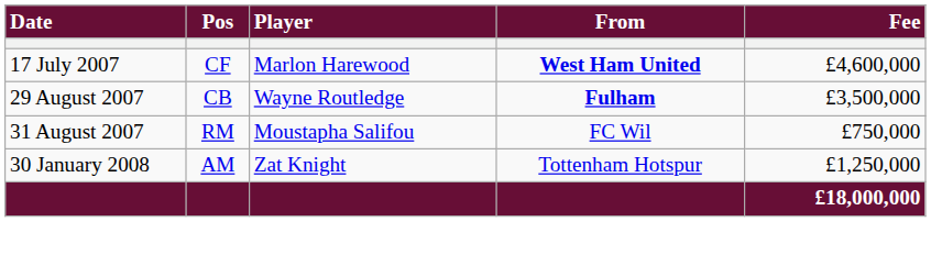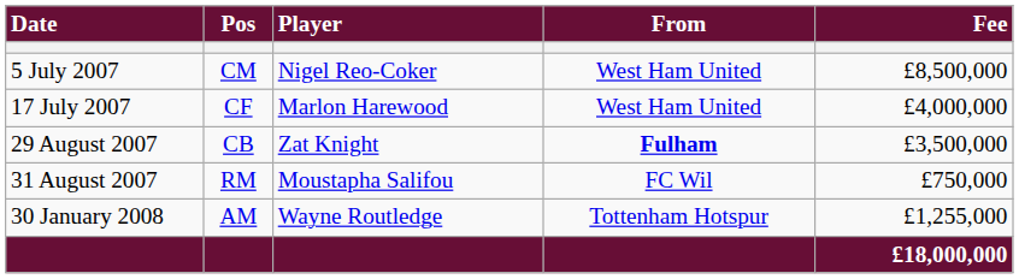 <table class="wikitable">
 <tr>
 <th style="background:#670E36; color:#ffffff; text-align:left; width:130px">Date</th>
 <th style="background:#670E36; color:#ffffff; text-align:center; width:40px">Pos</th>
 <th style="background:#670E36; color:#ffffff; text-align:left; width:180px">Player</th>
 <th style="background:#670E36; color:#ffffff; text-align:center; width:180px">From</th>
 <th style="background:#670E36; color:#ffffff; text-align:right; width:130px">Fee</th>
 </tr>
 <tr>
 <th></th>
 <th></th>
 <th></th>
 <th></th>
 <th></th>
 </tr>
 <tr>
+<td>5 July 2007</td>
+<td style="text-align:center;"><a href='#'>CM</a></td>
+<td><a href='#'>Nigel Reo-Coker</a></td>
+<td style="text-align:center;"><a href='#'>West Ham United</a></td>
+<td style="text-align:right;">£8,500,000</td>
+</tr>
+<tr>
 <td>17 July 2007</td>
 <td style="text-align:center;"><a href='#'>CF</a></td>
 <td><a href='#'>Marlon Harewood</a></td>
-<td style="text-align:center;"><strong><a href='#'>West Ham United</a></strong></td>
-<td style="text-align:right;">£4,600,000</td>
+<td style="text-align:center;"><a href='#'>West Ham United</a></td>
+<td style="text-align:right;">£4,000,000</td>
 </tr>
 <tr>
 <td>29 August 2007</td>
 <td style="text-align:center;"><a href='#'>CB</a></td>
-<td><a href='#'>Wayne Routledge</a></td>
+<td><a href='#'>Zat Knight</a></td>
 <td style="text-align:center;"><strong><a href='#'>Fulham</a></strong></td>
 <td style="text-align:right;">£3,500,000</td>
 </tr>
 <tr>
 <td>31 August 2007</td>
 <td style="text-align:center;"><a href='#'>RM</a></td>
 <td> <a href='#'>Moustapha Salifou</a></td>
 <td style="text-align:center;"> <a href='#'>FC Wil</a></td>
 <td style="text-align:right;">£750,000</td>
 </tr>
 <tr>
 <td>30 January 2008</td>
 <td style="text-align:center;"><a href='#'>AM</a></td>
-<td><a href='#'>Zat Knight</a></td>
+<td><a href='#'>Wayne Routledge</a></td>
 <td style="text-align:center;"><a href='#'>Tottenham Hotspur</a></td>
-<td style="text-align:right;">£1,250,000</td>
+<td style="text-align:right;">£1,255,000</td>
 </tr>
 <tr>
 <th style="background:#670E36;"></th>
 <th style="background:#670E36;"></th>
 <th style="background:#670E36;"></th>
 <th style="background:#670E36;"></th>
 <th style="background:#670E36; color:#ffffff; text-align:right;"><strong>£18,000,000</strong></th>
 </tr>
 </table>
